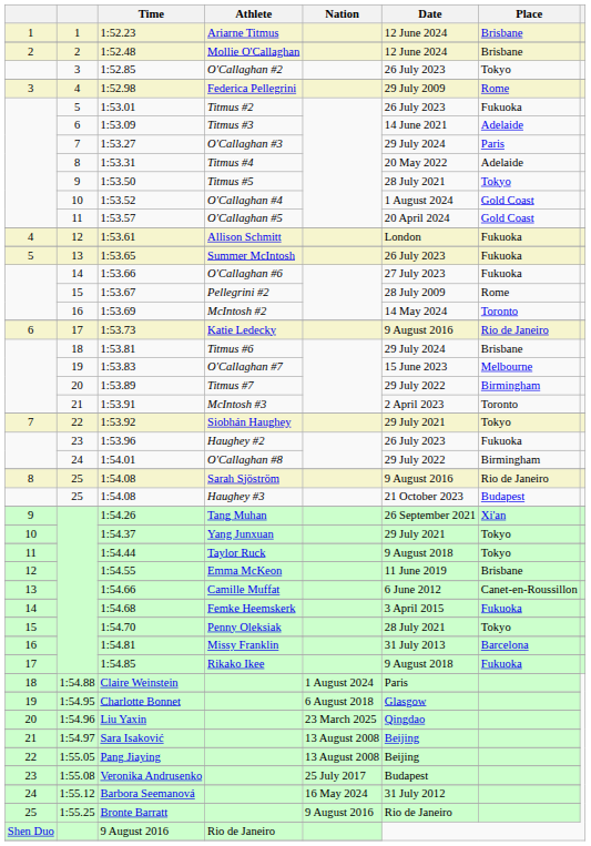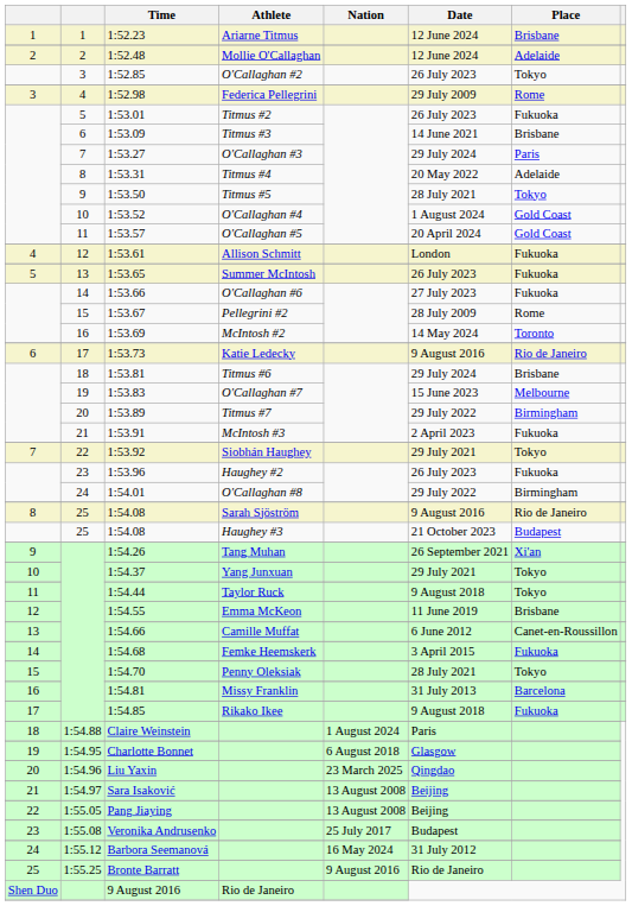 <table class="wikitable sortable">
 <tr>
 <th></th>
 <th></th>
 <th>Time</th>
 <th>Athlete</th>
 <th>Nation</th>
 <th>Date</th>
 <th>Place</th>
 <th class="unsortable"></th>
 </tr>
 <tr bgcolor=f6F5CE>
 <td align=center>1</td>
 <td align=center>1</td>
 <td>1:52.23</td>
 <td><a href='#'>Ariarne Titmus</a></td>
 <td></td>
 <td>12 June 2024</td>
 <td><a href='#'>Brisbane</a></td>
 <td></td>
 </tr>
 <tr>
 </tr>
 <tr bgcolor=f6F5CE>
 <td align=center>2</td>
 <td align=center>2</td>
 <td>1:52.48</td>
 <td><a href='#'>Mollie O'Callaghan</a></td>
 <td></td>
 <td>12 June 2024</td>
-<td>Brisbane</td>
+<td><a href='#'>Adelaide</a></td>
 <td></td>
 </tr>
 <tr>
 <td align=center></td>
 <td align=center>3</td>
 <td>1:52.85</td>
 <td><em>O'Callaghan #2</em></td>
 <td></td>
 <td>26 July 2023</td>
 <td>Tokyo</td>
 <td></td>
 </tr>
 <tr>
 </tr>
 <tr bgcolor=f6F5CE>
 <td align=center>3</td>
 <td align=center>4</td>
 <td>1:52.98</td>
 <td><a href='#'>Federica Pellegrini</a></td>
 <td></td>
 <td>29 July 2009</td>
 <td><a href='#'>Rome</a></td>
 <td></td>
 </tr>
 <tr>
 <td rowspan="7"></td>
 <td align=center>5</td>
 <td>1:53.01</td>
 <td><em>Titmus #2</em></td>
 <td rowspan="7"></td>
 <td>26 July 2023</td>
 <td>Fukuoka</td>
 <td></td>
 </tr>
 <tr>
 <td align=center>6</td>
 <td>1:53.09</td>
 <td><em>Titmus #3</em></td>
 <td>14 June 2021</td>
-<td><a href='#'>Adelaide</a></td>
+<td>Brisbane</td>
 <td></td>
 </tr>
 <tr>
 <td align=center>7</td>
 <td>1:53.27</td>
 <td><em>O'Callaghan #3</em></td>
 <td>29 July 2024</td>
 <td><a href='#'>Paris</a></td>
 <td></td>
 </tr>
 <tr>
 <td align=center>8</td>
 <td>1:53.31</td>
 <td><em>Titmus #4</em></td>
 <td>20 May 2022</td>
 <td>Adelaide</td>
 <td></td>
 </tr>
 <tr>
 <td align=center>9</td>
 <td>1:53.50</td>
 <td><em>Titmus #5</em></td>
 <td>28 July 2021</td>
 <td><a href='#'>Tokyo</a></td>
 <td></td>
 </tr>
 <tr>
 <td align=center>10</td>
 <td>1:53.52</td>
 <td><em>O'Callaghan #4</em></td>
 <td>1 August 2024</td>
 <td><a href='#'>Gold Coast</a></td>
 <td></td>
 </tr>
 <tr>
 <td align=center>11</td>
 <td>1:53.57</td>
 <td><em>O'Callaghan #5</em></td>
 <td>20 April 2024</td>
 <td><a href='#'>Gold Coast</a></td>
 <td></td>
 </tr>
 <tr>
 </tr>
 <tr bgcolor=f6F5CE>
 <td align=center>4</td>
 <td align=center>12</td>
 <td>1:53.61</td>
 <td><a href='#'>Allison Schmitt</a></td>
 <td></td>
 <td>London</td>
 <td>Fukuoka</td>
 <td></td>
 </tr>
 <tr>
 </tr>
 <tr bgcolor=f6F5CE>
 <td align=center>5</td>
 <td align=center>13</td>
 <td>1:53.65</td>
 <td><a href='#'>Summer McIntosh</a></td>
 <td></td>
 <td>26 July 2023</td>
 <td>Fukuoka</td>
 <td></td>
 </tr>
 <tr>
 <td rowspan="3"></td>
 <td align=center>14</td>
 <td>1:53.66</td>
 <td><em>O'Callaghan #6</em></td>
 <td rowspan="3"></td>
 <td>27 July 2023</td>
 <td>Fukuoka</td>
 <td></td>
 </tr>
 <tr>
 <td align=center>15</td>
 <td>1:53.67</td>
 <td><em>Pellegrini #2</em></td>
 <td>28 July 2009</td>
 <td>Rome</td>
 <td></td>
 </tr>
 <tr>
 <td align=center>16</td>
 <td>1:53.69</td>
 <td><em>McIntosh #2</em></td>
 <td>14 May 2024</td>
 <td><a href='#'>Toronto</a></td>
 <td></td>
 </tr>
 <tr>
 </tr>
 <tr bgcolor=f6F5CE>
 <td align=center>6</td>
 <td align=center>17</td>
 <td>1:53.73</td>
 <td><a href='#'>Katie Ledecky</a></td>
 <td></td>
 <td>9 August 2016</td>
 <td><a href='#'>Rio de Janeiro</a></td>
 <td></td>
 </tr>
 <tr>
 <td rowspan="4"></td>
 <td align=center>18</td>
 <td>1:53.81</td>
 <td><em>Titmus #6</em></td>
 <td rowspan="4"></td>
 <td>29 July 2024</td>
 <td>Brisbane</td>
 <td></td>
 </tr>
 <tr>
 <td align=center>19</td>
 <td>1:53.83</td>
 <td><em>O'Callaghan #7</em></td>
 <td>15 June 2023</td>
 <td><a href='#'>Melbourne</a></td>
 <td></td>
 </tr>
 <tr>
 <td align=center>20</td>
 <td>1:53.89</td>
 <td><em>Titmus #7</em></td>
 <td>29 July 2022</td>
 <td><a href='#'>Birmingham</a></td>
 <td></td>
 </tr>
 <tr>
 <td align=center>21</td>
 <td>1:53.91</td>
 <td><em>McIntosh #3</em></td>
 <td>2 April 2023</td>
-<td>Toronto</td>
+<td>Fukuoka</td>
 <td></td>
 </tr>
 <tr>
 </tr>
 <tr bgcolor=f6F5CE>
 <td align=center>7</td>
 <td align=center>22</td>
 <td>1:53.92</td>
 <td><a href='#'>Siobhán Haughey</a></td>
 <td></td>
 <td>29 July 2021</td>
 <td>Tokyo</td>
 <td></td>
 </tr>
 <tr>
 <td rowspan="2"></td>
 <td align=center>23</td>
 <td>1:53.96</td>
 <td><em>Haughey #2</em></td>
 <td rowspan="2"></td>
 <td>26 July 2023</td>
 <td>Fukuoka</td>
 <td></td>
 </tr>
 <tr>
 <td align=center>24</td>
 <td>1:54.01</td>
 <td><em>O'Callaghan #8</em></td>
 <td>29 July 2022</td>
 <td>Birmingham</td>
 <td></td>
 </tr>
 <tr>
 </tr>
 <tr bgcolor=f6F5CE>
 <td align=center>8</td>
 <td align=center>25</td>
 <td>1:54.08</td>
 <td><a href='#'>Sarah Sjöström</a></td>
 <td></td>
 <td>9 August 2016</td>
 <td>Rio de Janeiro</td>
 <td></td>
 </tr>
 <tr>
 <td align=center></td>
 <td align=center>25</td>
 <td>1:54.08</td>
 <td><em>Haughey #3</em></td>
 <td></td>
 <td>21 October 2023</td>
 <td><a href='#'>Budapest</a></td>
 <td></td>
 </tr>
 <tr>
 </tr>
 <tr bgcolor=CCFFCC>
 <td align=center>9</td>
 <td rowspan="18" align=center></td>
 <td>1:54.26</td>
 <td><a href='#'>Tang Muhan</a></td>
 <td></td>
 <td>26 September 2021</td>
 <td><a href='#'>Xi'an</a></td>
 <td></td>
 </tr>
 <tr>
 </tr>
 <tr bgcolor=CCFFCC>
 <td align=center>10</td>
 <td>1:54.37</td>
 <td><a href='#'>Yang Junxuan</a></td>
 <td></td>
 <td>29 July 2021</td>
 <td>Tokyo</td>
 <td></td>
 </tr>
 <tr>
 </tr>
 <tr bgcolor=CCFFCC>
 <td align=center>11</td>
 <td>1:54.44</td>
 <td><a href='#'>Taylor Ruck</a></td>
 <td></td>
 <td>9 August 2018</td>
 <td>Tokyo</td>
 <td></td>
 </tr>
 <tr>
 </tr>
 <tr bgcolor=CCFFCC>
 <td align=center>12</td>
 <td>1:54.55</td>
 <td><a href='#'>Emma McKeon</a></td>
 <td></td>
 <td>11 June 2019</td>
 <td>Brisbane</td>
 <td></td>
 </tr>
 <tr>
 </tr>
 <tr bgcolor=CCFFCC>
 <td align=center>13</td>
 <td>1:54.66</td>
 <td><a href='#'>Camille Muffat</a></td>
 <td></td>
 <td>6 June 2012</td>
 <td>Canet-en-Roussillon</td>
 <td></td>
 </tr>
 <tr>
 </tr>
 <tr bgcolor=CCFFCC>
 <td align=center>14</td>
 <td>1:54.68</td>
 <td><a href='#'>Femke Heemskerk</a></td>
 <td></td>
 <td>3 April 2015</td>
 <td><a href='#'>Fukuoka</a></td>
 <td></td>
 </tr>
 <tr>
 </tr>
 <tr bgcolor=CCFFCC>
 <td align=center>15</td>
 <td>1:54.70</td>
 <td><a href='#'>Penny Oleksiak</a></td>
 <td></td>
 <td>28 July 2021</td>
 <td>Tokyo</td>
 <td></td>
 </tr>
 <tr>
 </tr>
 <tr bgcolor=CCFFCC>
 <td align=center>16</td>
 <td>1:54.81</td>
 <td><a href='#'>Missy Franklin</a></td>
 <td></td>
 <td>31 July 2013</td>
 <td><a href='#'>Barcelona</a></td>
 <td></td>
 </tr>
 <tr>
 </tr>
 <tr bgcolor=CCFFCC>
 <td align=center>17</td>
 <td>1:54.85</td>
 <td><a href='#'>Rikako Ikee</a></td>
 <td></td>
 <td>9 August 2018</td>
 <td><a href='#'>Fukuoka</a></td>
 <td></td>
 </tr>
 <tr>
 </tr>
 <tr bgcolor=CCFFCC>
 <td align=center>18</td>
 <td>1:54.88</td>
 <td><a href='#'>Claire Weinstein</a></td>
 <td></td>
 <td>1 August 2024</td>
 <td>Paris</td>
 <td></td>
 </tr>
 <tr>
 </tr>
 <tr bgcolor=CCFFCC>
 <td align=center>19</td>
 <td>1:54.95</td>
 <td><a href='#'>Charlotte Bonnet</a></td>
 <td></td>
 <td>6 August 2018</td>
 <td><a href='#'>Glasgow</a></td>
 <td></td>
 </tr>
 <tr>
 </tr>
 <tr bgcolor=CCFFCC>
 <td align=center>20</td>
 <td>1:54.96</td>
 <td><a href='#'>Liu Yaxin</a></td>
 <td></td>
 <td>23 March 2025</td>
 <td><a href='#'>Qingdao</a></td>
 <td></td>
 </tr>
 <tr>
 </tr>
 <tr bgcolor=CCFFCC>
 <td align=center>21</td>
 <td>1:54.97</td>
 <td><a href='#'>Sara Isaković</a></td>
 <td></td>
 <td>13 August 2008</td>
 <td><a href='#'>Beijing</a></td>
 <td></td>
 </tr>
 <tr>
 </tr>
 <tr bgcolor=CCFFCC>
 <td align=center>22</td>
 <td>1:55.05</td>
 <td><a href='#'>Pang Jiaying</a></td>
 <td></td>
 <td>13 August 2008</td>
 <td>Beijing</td>
 <td></td>
 </tr>
 <tr>
 </tr>
 <tr bgcolor=CCFFCC>
 <td align=center>23</td>
 <td>1:55.08</td>
 <td><a href='#'>Veronika Andrusenko</a></td>
 <td></td>
 <td>25 July 2017</td>
 <td>Budapest</td>
 <td></td>
 </tr>
 <tr>
 </tr>
 <tr bgcolor=CCFFCC>
 <td align=center>24</td>
 <td>1:55.12</td>
 <td><a href='#'>Barbora Seemanová</a></td>
 <td></td>
 <td>16 May 2024</td>
 <td>31 July 2012</td>
 <td></td>
 </tr>
 <tr>
 </tr>
 <tr bgcolor=CCFFCC>
 <td rowspan="2" align=center>25</td>
 <td rowspan="2">1:55.25</td>
 <td><a href='#'>Bronte Barratt</a></td>
 <td></td>
 <td>9 August 2016</td>
 <td>Rio de Janeiro</td>
 <td></td>
 </tr>
 <tr>
 </tr>
 <tr bgcolor=CCFFCC>
 <td><a href='#'>Shen Duo</a></td>
 <td></td>
 <td>9 August 2016</td>
 <td>Rio de Janeiro</td>
 <td></td>
 </tr>
 <tr>
 </tr>
 </table>
